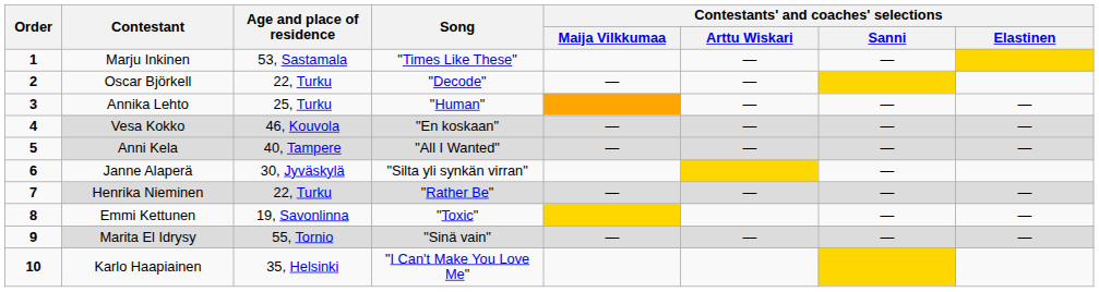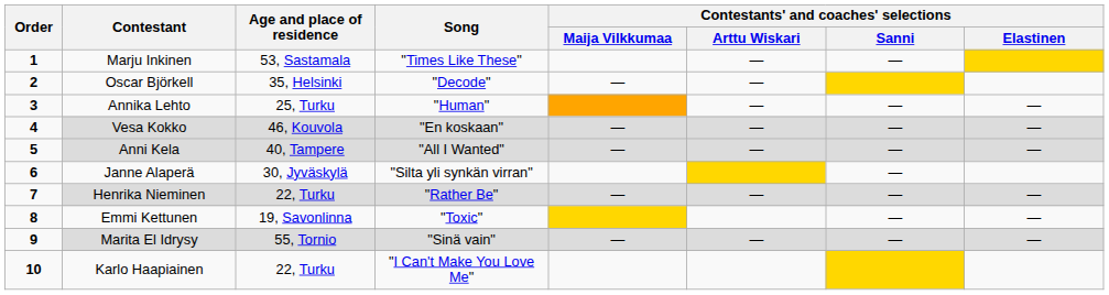 <table class="wikitable" style="text-align:center;">
 <tr>
 <th rowspan="2" scope="col" style="width:02%;">Order</th>
 <th rowspan="2" scope="col" style="width:10%;">Contestant</th>
 <th rowspan="2" scope="col" style="width:08%;">Age and place of residence</th>
 <th rowspan="2" scope="col" style="width:10%;">Song</th>
 <th colspan="4" scope="col" style="width:20%;">Contestants' and coaches' selections</th>
 </tr>
 <tr>
 <th style="width:08%;"><a href='#'>Maija Vilkkumaa</a></th>
 <th style="width:08%;"><a href='#'>Arttu Wiskari</a></th>
 <th style="width:08%;"><a href='#'>Sanni</a></th>
 <th style="width:08%;"><a href='#'>Elastinen</a></th>
 </tr>
 <tr>
 <td><strong>1</strong></td>
 <td>Marju Inkinen</td>
 <td>53, <a href='#'>Sastamala</a></td>
 <td>"<a href='#'>Times Like These</a>"</td>
 <td><strong></strong></td>
 <td>—</td>
 <td>—</td>
 <td bgcolor="gold"><strong></strong></td>
 </tr>
 <tr>
 <td><strong>2</strong></td>
 <td>Oscar Björkell</td>
-<td>22, <a href='#'>Turku</a></td>
+<td>35, <a href='#'>Helsinki</a></td>
 <td>"<a href='#'>Decode</a>"</td>
 <td>—</td>
 <td>—</td>
 <td bgcolor="gold"><strong></strong></td>
 <td><strong></strong></td>
 </tr>
 <tr>
 <td><strong>3</strong></td>
 <td>Annika Lehto</td>
 <td>25, <a href='#'>Turku</a></td>
 <td>"<a href='#'>Human</a>"</td>
 <td bgcolor="orange"><strong></strong></td>
 <td>—</td>
 <td>—</td>
 <td>—</td>
 </tr>
 <tr>
 <td><strong>4</strong></td>
 <td style="background:#DCDCDC;">Vesa Kokko</td>
 <td style="background:#DCDCDC;">46, <a href='#'>Kouvola</a></td>
 <td style="background:#DCDCDC;">"En koskaan"</td>
 <td style="background:#DCDCDC;">—</td>
 <td style="background:#DCDCDC;">—</td>
 <td style="background:#DCDCDC;">—</td>
 <td style="background:#DCDCDC;">—</td>
 </tr>
 <tr>
 <td><strong>5</strong></td>
 <td style="background:#DCDCDC;">Anni Kela</td>
 <td style="background:#DCDCDC;">40, <a href='#'>Tampere</a></td>
 <td style="background:#DCDCDC;">"All I Wanted"</td>
 <td style="background:#DCDCDC;">—</td>
 <td style="background:#DCDCDC;">—</td>
 <td style="background:#DCDCDC;">—</td>
 <td style="background:#DCDCDC;">—</td>
 </tr>
 <tr>
 <td><strong>6</strong></td>
 <td>Janne Alaperä</td>
 <td>30, <a href='#'>Jyväskylä</a></td>
 <td>"Silta yli synkän virran"</td>
 <td><strong></strong></td>
 <td bgcolor="gold"><strong></strong></td>
 <td>—</td>
 <td><strong></strong></td>
 </tr>
 <tr>
 <td><strong>7</strong></td>
 <td style="background:#DCDCDC;">Henrika Nieminen</td>
 <td style="background:#DCDCDC;">22, <a href='#'>Turku</a></td>
 <td style="background:#DCDCDC;">"<a href='#'>Rather Be</a>"</td>
 <td style="background:#DCDCDC;">—</td>
 <td style="background:#DCDCDC;">—</td>
 <td style="background:#DCDCDC;">—</td>
 <td style="background:#DCDCDC;">—</td>
 </tr>
 <tr>
 <td><strong>8</strong></td>
 <td>Emmi Kettunen</td>
 <td>19, <a href='#'>Savonlinna</a></td>
 <td>"<a href='#'>Toxic</a>"</td>
 <td bgcolor="gold"><strong></strong></td>
 <td><strong></strong></td>
 <td>—</td>
 <td>—</td>
 </tr>
 <tr>
 <td><strong>9</strong></td>
 <td style="background:#DCDCDC;">Marita El Idrysy</td>
 <td style="background:#DCDCDC;">55, <a href='#'>Tornio</a></td>
 <td style="background:#DCDCDC;">"Sinä vain"</td>
 <td style="background:#DCDCDC;">—</td>
 <td style="background:#DCDCDC;">—</td>
 <td style="background:#DCDCDC;">—</td>
 <td style="background:#DCDCDC;">—</td>
 </tr>
 <tr>
 <td><strong>10</strong></td>
 <td>Karlo Haapiainen</td>
-<td>35, <a href='#'>Helsinki</a></td>
+<td>22, <a href='#'>Turku</a></td>
 <td>"<a href='#'>I Can't Make You Love Me</a>"</td>
 <td><strong></strong></td>
 <td><strong></strong></td>
 <td bgcolor="gold"><strong></strong></td>
 <td><strong></strong></td>
 </tr>
 </table>
